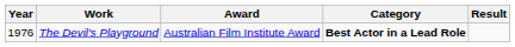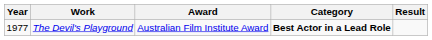 <table class=wikitable>
 <tr>
 <th>Year</th>
 <th>Work</th>
 <th>Award</th>
 <th>Category</th>
 <th>Result</th>
 </tr>
 <tr>
-<td>1976</td>
+<td>1977</td>
 <td><em><a href='#'>The Devil's Playground</a></em></td>
 <td><a href='#'>Australian Film Institute Award</a></td>
 <td><strong>Best Actor in a Lead Role</strong></td>
 <td></td>
 </tr>
 </table>
